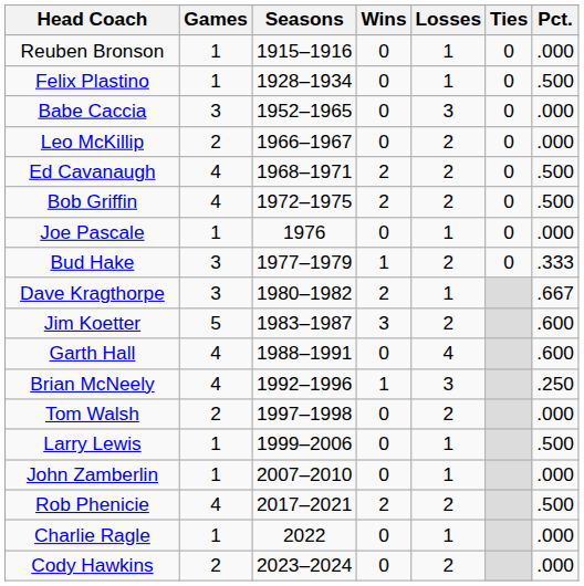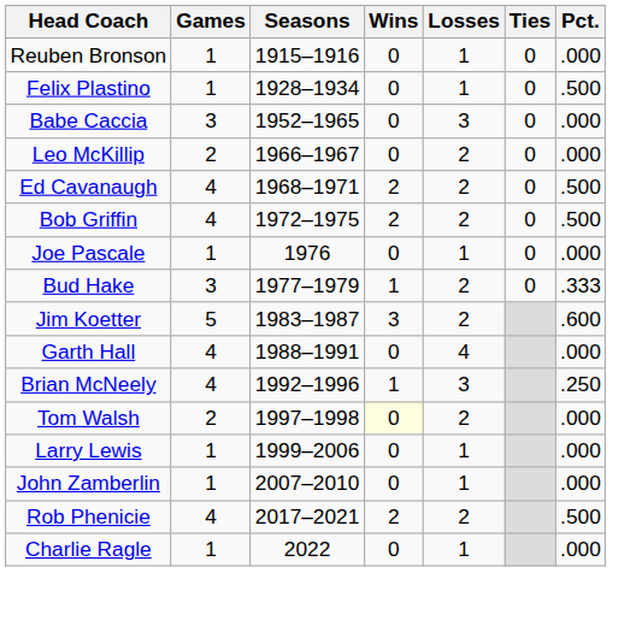 <table class="sortable wikitable" style="text-align:center">
 <tr>
 <th>Head Coach</th>
 <th>Games</th>
 <th>Seasons</th>
 <th>Wins</th>
 <th>Losses</th>
 <th>Ties</th>
 <th>Pct.</th>
 </tr>
 <tr>
 <td>Reuben Bronson</td>
 <td>1</td>
 <td>1915–1916</td>
 <td>0</td>
 <td>1</td>
 <td>0</td>
 <td>.000</td>
 </tr>
 <tr>
 <td><a href='#'>Felix Plastino</a></td>
 <td>1</td>
 <td>1928–1934</td>
 <td>0</td>
 <td>1</td>
 <td>0</td>
 <td>.500</td>
 </tr>
 <tr>
 <td><a href='#'>Babe Caccia</a></td>
 <td>3</td>
 <td>1952–1965</td>
 <td>0</td>
 <td>3</td>
 <td>0</td>
 <td>.000</td>
 </tr>
 <tr>
 <td><a href='#'>Leo McKillip</a></td>
 <td>2</td>
 <td>1966–1967</td>
 <td>0</td>
 <td>2</td>
 <td>0</td>
 <td>.000</td>
 </tr>
 <tr>
 <td><a href='#'>Ed Cavanaugh</a></td>
 <td>4</td>
 <td>1968–1971</td>
 <td>2</td>
 <td>2</td>
 <td>0</td>
 <td>.500</td>
 </tr>
 <tr>
 <td><a href='#'>Bob Griffin</a></td>
 <td>4</td>
 <td>1972–1975</td>
 <td>2</td>
 <td>2</td>
 <td>0</td>
 <td>.500</td>
 </tr>
 <tr>
 <td><a href='#'>Joe Pascale</a></td>
 <td>1</td>
 <td>1976</td>
 <td>0</td>
 <td>1</td>
 <td>0</td>
 <td>.000</td>
 </tr>
 <tr>
 <td><a href='#'>Bud Hake</a></td>
 <td>3</td>
 <td>1977–1979</td>
 <td>1</td>
 <td>2</td>
 <td>0</td>
 <td>.333</td>
 </tr>
 <tr>
-<td>  <a href='#'>Dave Kragthorpe</a>  </td>
-<td>3</td>
-<td>1980–1982</td>
-<td>2</td>
-<td>1</td>
-<td style="background:#DCDCDC;"></td>
-<td>.667</td>
-</tr>
-<tr>
 <td><a href='#'>Jim Koetter</a></td>
 <td>5</td>
 <td>1983–1987</td>
 <td>3</td>
 <td>2</td>
 <td style="background:#DCDCDC;"></td>
 <td>.600</td>
 </tr>
 <tr>
 <td><a href='#'>Garth Hall</a></td>
 <td>4</td>
 <td>1988–1991</td>
 <td>0</td>
 <td>4</td>
 <td style="background:#DCDCDC;"></td>
-<td>.600</td>
+<td>.000</td>
 </tr>
 <tr>
 <td><a href='#'>Brian McNeely</a></td>
 <td>4</td>
 <td>1992–1996</td>
 <td>1</td>
 <td>3</td>
 <td style="background:#DCDCDC;"></td>
 <td>.250</td>
 </tr>
 <tr>
 <td><a href='#'>Tom Walsh</a></td>
 <td>2</td>
 <td>1997–1998</td>
-<td>0</td>
+<td style="background: lightyellow;">0</td>
 <td>2</td>
 <td style="background:#DCDCDC;"></td>
 <td>.000</td>
 </tr>
 <tr>
 <td><a href='#'>Larry Lewis</a></td>
 <td>1</td>
 <td>1999–2006</td>
 <td>0</td>
 <td>1</td>
 <td style="background:#DCDCDC;"></td>
-<td>.500</td>
+<td>.000</td>
 </tr>
 <tr>
 <td><a href='#'>John Zamberlin</a></td>
 <td>1</td>
 <td>2007–2010</td>
 <td>0</td>
 <td>1</td>
 <td style="background:#DCDCDC;"></td>
 <td>.000</td>
 </tr>
 <tr>
 <td><a href='#'>Rob Phenicie</a></td>
 <td>4</td>
 <td>2017–2021</td>
 <td>2</td>
 <td>2</td>
 <td style="background:#DCDCDC;"></td>
 <td>.500</td>
 </tr>
 <tr>
 <td><a href='#'>Charlie Ragle</a></td>
 <td>1</td>
 <td>2022</td>
 <td>0</td>
 <td>1</td>
 <td style="background:#DCDCDC;"></td>
 <td>.000</td>
 </tr>
-<tr>
-<td><a href='#'>Cody Hawkins</a></td>
-<td>2</td>
-<td>2023–2024</td>
-<td>0</td>
-<td>2</td>
-<td style="background:#DCDCDC;"></td>
-<td>.000</td>
-</tr>
 </table>
